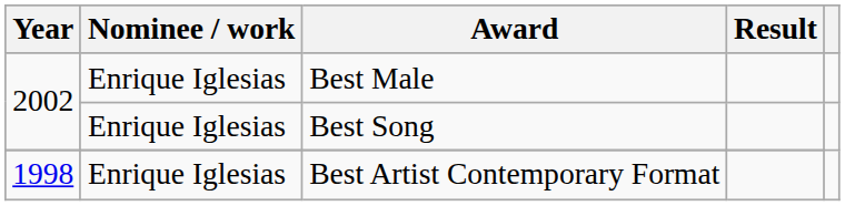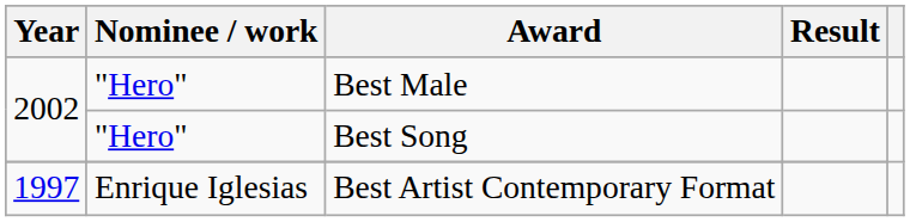 <table class="wikitable">
 <tr>
 <th>Year</th>
 <th>Nominee / work</th>
 <th>Award</th>
 <th>Result</th>
 <th></th>
 </tr>
 <tr>
 <td rowspan="2">2002</td>
-<td>Enrique Iglesias</td>
+<td>"<a href='#'>Hero</a>"</td>
 <td>Best Male</td>
 <td></td>
 <td></td>
 </tr>
 <tr>
-<td>Enrique Iglesias</td>
+<td>"<a href='#'>Hero</a>"</td>
 <td>Best Song</td>
 <td></td>
 <td></td>
 </tr>
 <tr>
 </tr>
 <tr>
-<td><a href='#'>1998</a></td>
+<td><a href='#'>1997</a></td>
 <td>Enrique Iglesias</td>
 <td>Best Artist Contemporary Format</td>
 <td></td>
 </tr>
 </table>
